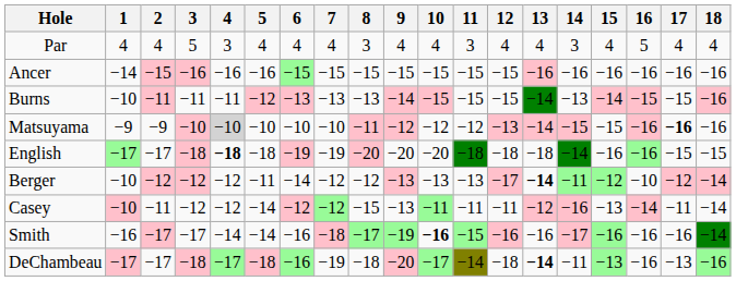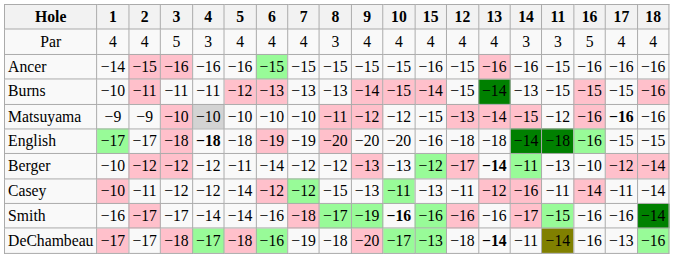 <table class="wikitable" style="text-align:center">
 <tr>
 <th>Hole</th>
 <th>1</th>
 <th>2</th>
 <th>3</th>
 <th>4</th>
 <th>5</th>
 <th>6</th>
 <th>7</th>
 <th>8</th>
 <th>9</th>
 <th>10</th>
-<th>11</th>
+<th>15</th>
 <th>12</th>
 <th>13</th>
 <th>14</th>
-<th>15</th>
+<th>11</th>
 <th>16</th>
 <th>17</th>
 <th>18</th>
 </tr>
 <tr>
 <td>Par</td>
 <td>4</td>
 <td>4</td>
 <td>5</td>
 <td>3</td>
 <td>4</td>
 <td>4</td>
 <td>4</td>
 <td>3</td>
 <td>4</td>
 <td>4</td>
-<td>3</td>
+<td>4</td>
 <td>4</td>
 <td>4</td>
 <td>3</td>
-<td>4</td>
+<td>3</td>
 <td>5</td>
 <td>4</td>
 <td>4</td>
 </tr>
 <tr>
 <td align=left> Ancer</td>
 <td>−14</td>
 <td style="background: Pink;">−15</td>
 <td style="background: Pink;">−16</td>
 <td>−16</td>
 <td>−16</td>
 <td style="background: PaleGreen;">−15</td>
 <td>−15</td>
 <td>−15</td>
 <td>−15</td>
 <td>−15</td>
-<td>−15</td>
+<td>−16</td>
 <td>−15</td>
 <td style="background: Pink;">−16</td>
 <td>−16</td>
-<td>−16</td>
+<td>−15</td>
 <td>−16</td>
 <td>−16</td>
 <td>−16</td>
 </tr>
 <tr>
 <td align=left> Burns</td>
 <td>−10</td>
 <td style="background: Pink;">−11</td>
 <td>−11</td>
 <td>−11</td>
 <td style="background: Pink;">−12</td>
 <td style="background: Pink;">−13</td>
 <td>−13</td>
 <td>−13</td>
 <td style="background: Pink;">−14</td>
 <td style="background: Pink;">−15</td>
-<td>−15</td>
+<td style="background: Pink;">−14</td>
 <td>−15</td>
 <td style="background: Green;">−14</td>
 <td>−13</td>
-<td style="background: Pink;">−14</td>
+<td>−15</td>
 <td style="background: Pink;">−15</td>
 <td>−15</td>
 <td style="background: Pink;">−16</td>
 </tr>
 <tr>
 <td align=left> Matsuyama</td>
 <td>−9</td>
 <td>−9</td>
 <td style="background: Pink;">−10</td>
 <td style="background: lightgrey;">−10</td>
 <td>−10</td>
 <td>−10</td>
 <td>−10</td>
 <td style="background: Pink;">−11</td>
 <td style="background: Pink;">−12</td>
 <td>−12</td>
-<td>−12</td>
+<td>−15</td>
 <td style="background: Pink;">−13</td>
 <td style="background: Pink;">−14</td>
 <td style="background: Pink;">−15</td>
-<td>−15</td>
+<td>−12</td>
 <td style="background: Pink;">−16</td>
 <td><strong>−16</strong></td>
 <td>−16</td>
 </tr>
 <tr>
 <td align=left> English</td>
 <td style="background: PaleGreen;">−17</td>
 <td>−17</td>
 <td style="background: Pink;">−18</td>
 <td><strong>−18</strong></td>
 <td>−18</td>
 <td style="background: Pink;">−19</td>
 <td>−19</td>
 <td style="background: Pink;">−20</td>
 <td>−20</td>
 <td>−20</td>
-<td style="background: Green;">−18</td>
+<td>−16</td>
 <td>−18</td>
 <td>−18</td>
 <td style="background: Green;">−14</td>
-<td>−16</td>
+<td style="background: Green;">−18</td>
 <td style="background: PaleGreen;">−16</td>
 <td>−15</td>
 <td>−15</td>
 </tr>
 <tr>
 <td align=left> Berger</td>
 <td>−10</td>
 <td style="background: Pink;">−12</td>
 <td style="background: Pink;">−12</td>
 <td>−12</td>
 <td>−11</td>
 <td>−14</td>
 <td>−12</td>
 <td>−12</td>
 <td style="background: Pink;">−13</td>
 <td>−13</td>
-<td>−13</td>
+<td style="background: PaleGreen;">−12</td>
 <td style="background: Pink;">−17</td>
 <td><strong>−14</strong></td>
 <td style="background: PaleGreen;">−11</td>
-<td style="background: PaleGreen;">−12</td>
+<td>−13</td>
 <td>−10</td>
 <td style="background: Pink;">−12</td>
 <td style="background: Pink;">−14</td>
 </tr>
 <tr>
 <td align=left> Casey</td>
 <td style="background: Pink;">−10</td>
 <td>−11</td>
 <td>−12</td>
 <td>−12</td>
 <td>−14</td>
 <td style="background: Pink;">−12</td>
 <td style="background: PaleGreen;">−12</td>
 <td>−15</td>
 <td>−13</td>
 <td style="background: PaleGreen;">−11</td>
-<td>−11</td>
+<td>−13</td>
 <td>−11</td>
 <td style="background: Pink;">−12</td>
 <td style="background: Pink;">−16</td>
-<td>−13</td>
+<td>−11</td>
 <td style="background: Pink;">−14</td>
 <td>−11</td>
 <td>−14</td>
 </tr>
 <tr>
 <td align=left> Smith</td>
 <td>−16</td>
 <td style="background: Pink;">−17</td>
 <td>−17</td>
 <td>−14</td>
 <td>−14</td>
 <td>−16</td>
 <td style="background: Pink;">−18</td>
 <td style="background: PaleGreen;">−17</td>
 <td style="background: PaleGreen;">−19</td>
 <td><strong>−16</strong></td>
-<td style="background: PaleGreen;">−15</td>
+<td style="background: PaleGreen;">−16</td>
 <td style="background: Pink;">−16</td>
 <td>−16</td>
 <td style="background: Pink;">−17</td>
-<td style="background: PaleGreen;">−16</td>
+<td style="background: PaleGreen;">−15</td>
 <td>−16</td>
 <td>−16</td>
 <td style="background: Green;">−14</td>
 </tr>
 <tr>
 <td align=left> DeChambeau</td>
 <td style="background: Pink;">−17</td>
 <td>−17</td>
 <td style="background: Pink;">−18</td>
 <td style="background: PaleGreen;">−17</td>
 <td style="background: Pink;">−18</td>
 <td style="background: PaleGreen;">−16</td>
 <td>−19</td>
 <td>−18</td>
 <td style="background: Pink;">−20</td>
 <td style="background: PaleGreen;">−17</td>
-<td style="background: Olive;">−14</td>
+<td style="background: PaleGreen;">−13</td>
 <td>−18</td>
 <td><strong>−14</strong></td>
 <td>−11</td>
-<td style="background: PaleGreen;">−13</td>
+<td style="background: Olive;">−14</td>
 <td>−16</td>
 <td>−13</td>
 <td style="background: PaleGreen;">−16</td>
 </tr>
 </table>
